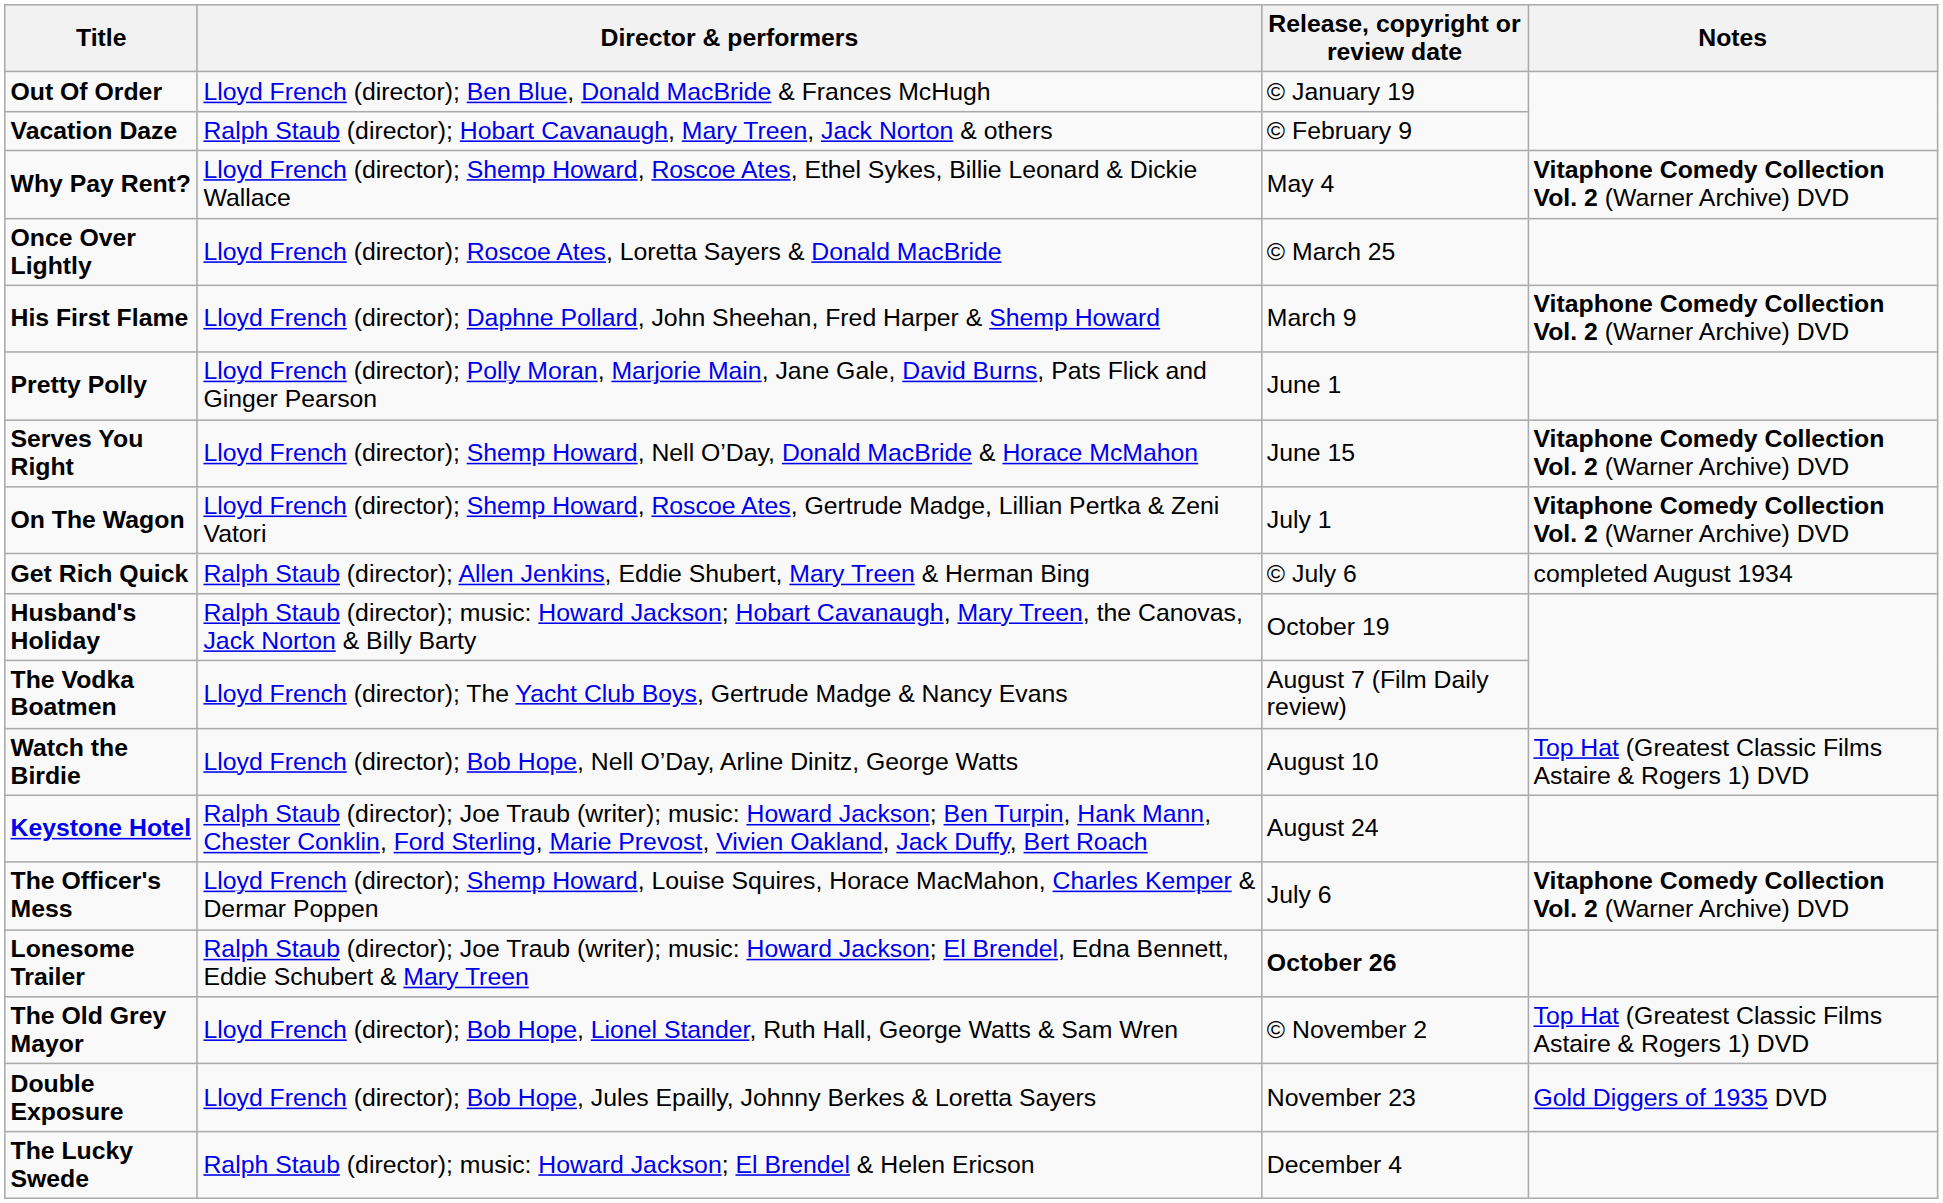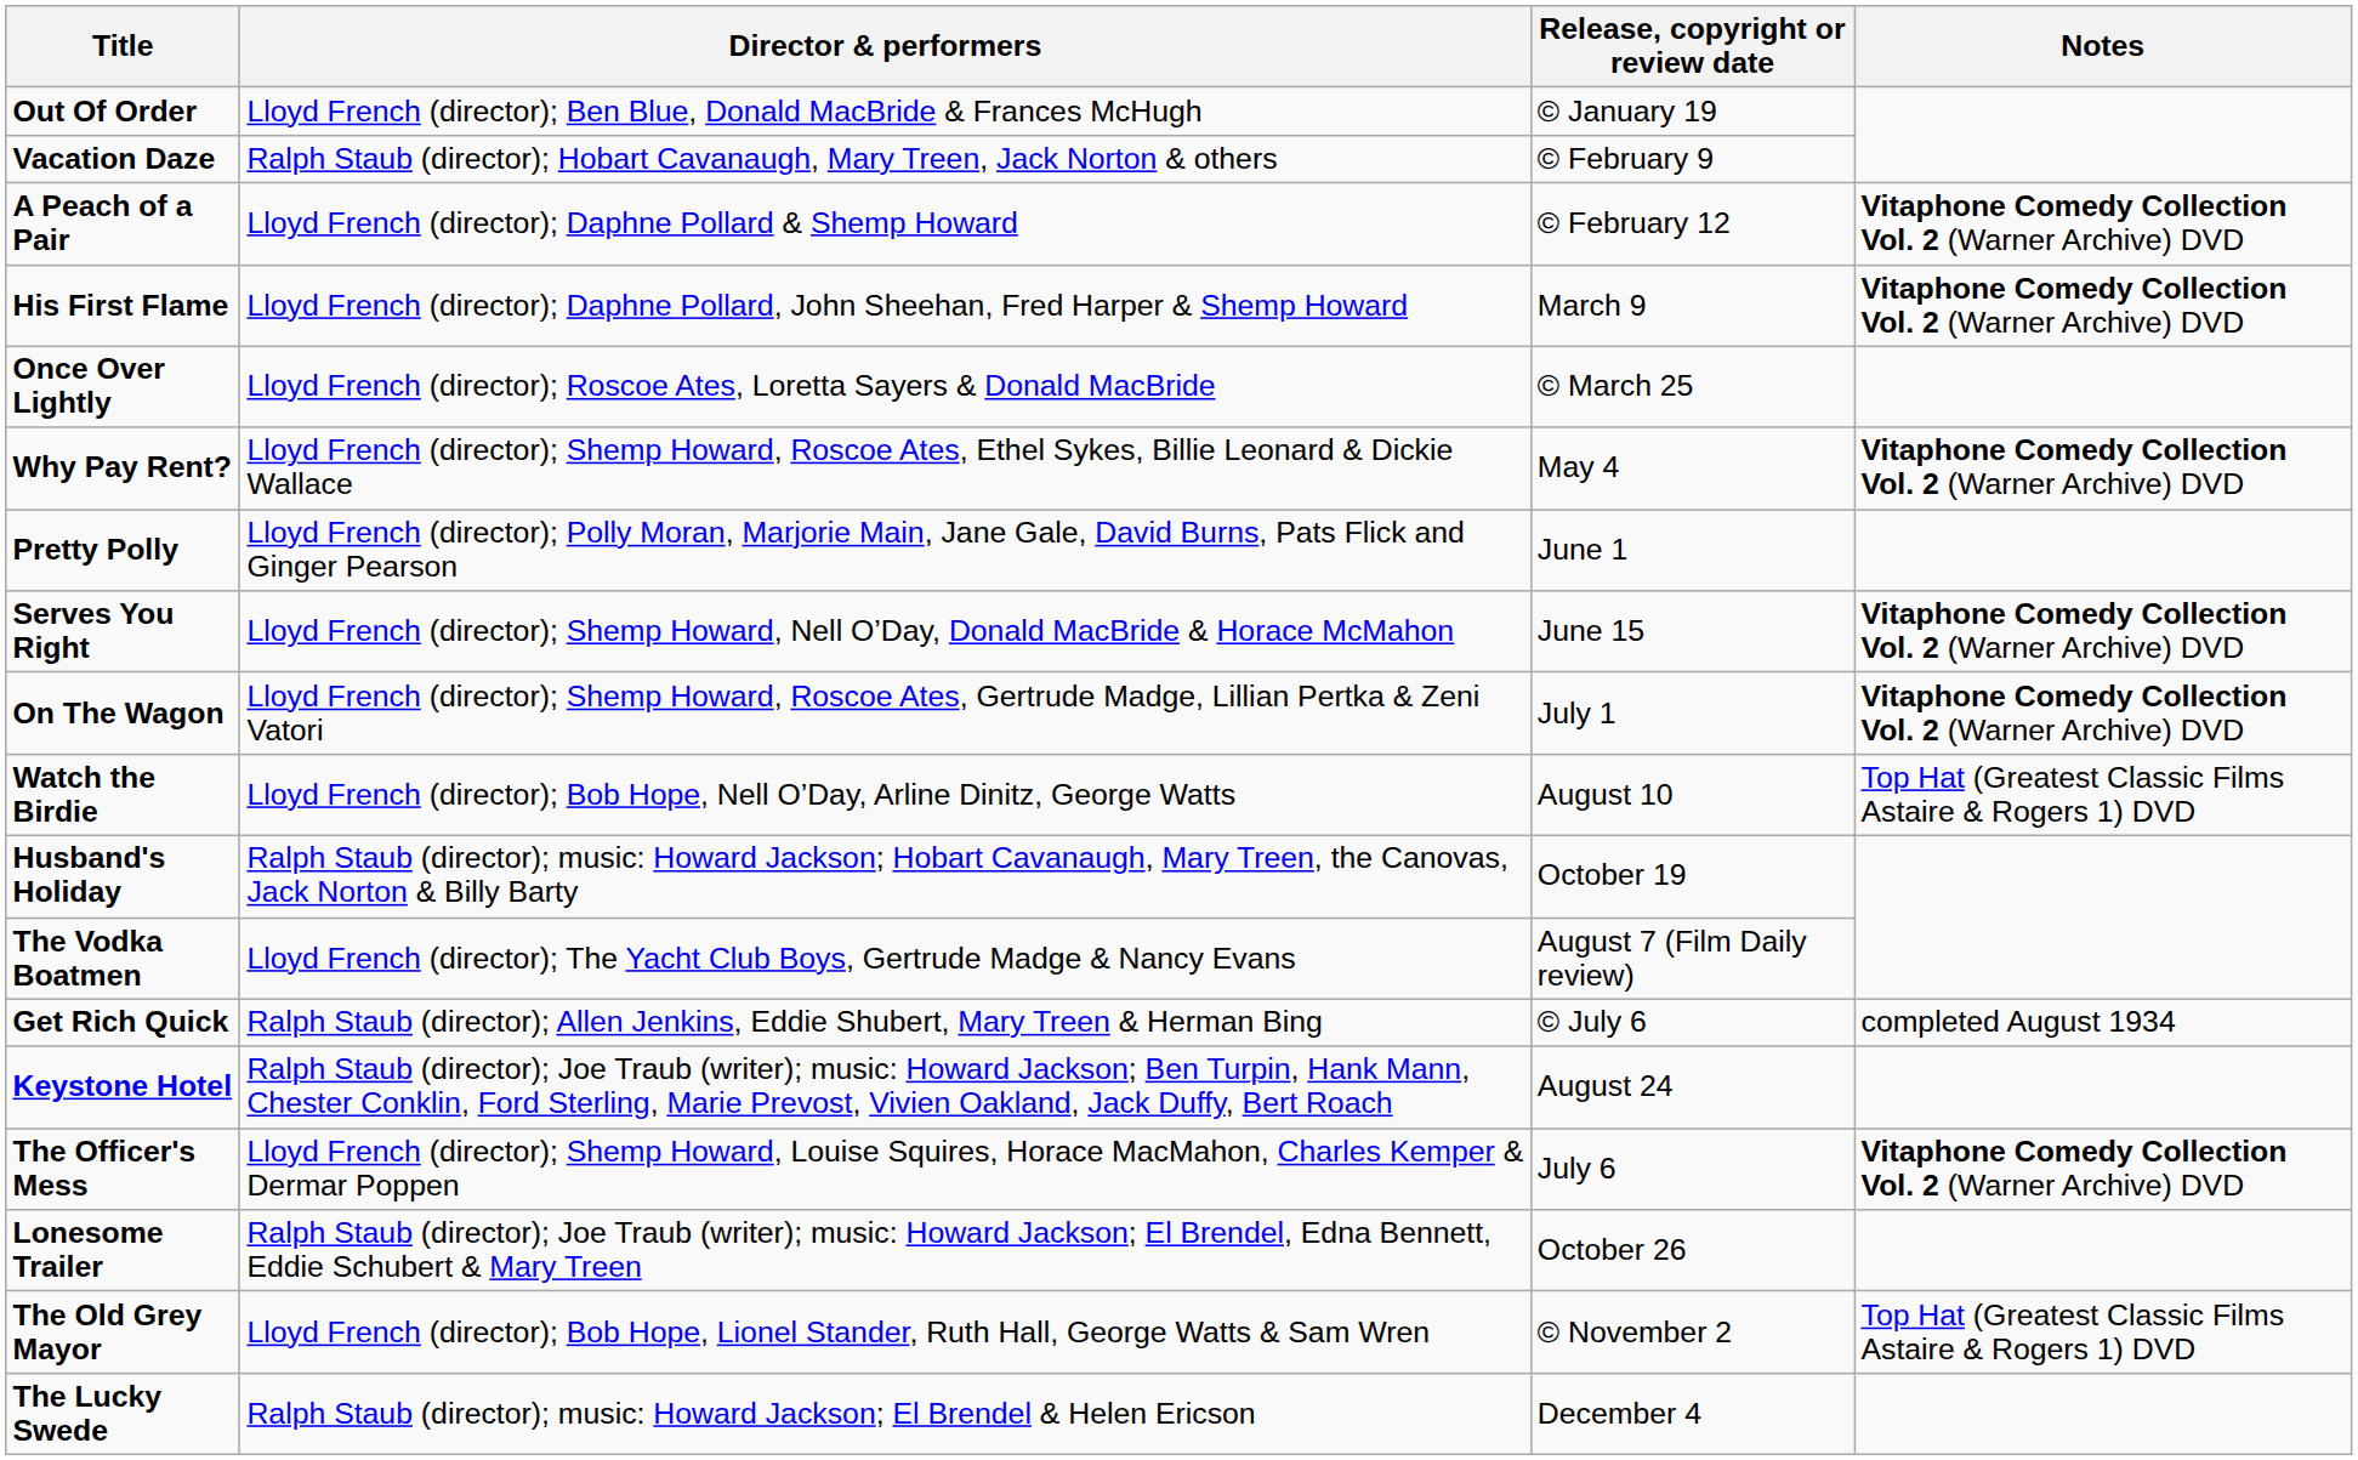 <table class="wikitable sortable" border="1">
 <tr>
 <th>Title</th>
 <th>Director & performers</th>
 <th>Release, copyright or review date</th>
 <th>Notes</th>
 </tr>
 <tr>
 <td><strong>Out Of Order</strong></td>
 <td><a href='#'>Lloyd French</a> (director); <a href='#'>Ben Blue</a>, <a href='#'>Donald MacBride</a> & Frances McHugh</td>
 <td>© January 19</td>
 </tr>
 <tr>
 <td><strong>Vacation Daze</strong></td>
 <td><a href='#'>Ralph Staub</a> (director);  <a href='#'>Hobart Cavanaugh</a>,  <a href='#'>Mary Treen</a>,  <a href='#'>Jack Norton</a> & others</td>
 <td>© February 9</td>
 </tr>
 <tr>
-<td><strong>Why Pay Rent?</strong></td>
-<td><a href='#'>Lloyd French</a> (director); <a href='#'>Shemp Howard</a>, <a href='#'>Roscoe Ates</a>, Ethel Sykes, Billie Leonard & Dickie Wallace</td>
-<td>May 4</td>
+<td><strong>A Peach of a Pair</strong></td>
+<td><a href='#'>Lloyd French</a> (director); <a href='#'>Daphne Pollard</a> & <a href='#'>Shemp Howard</a></td>
+<td>© February 12</td>
+<td><strong>Vitaphone Comedy Collection Vol. 2</strong> (Warner Archive) DVD</td>
+</tr>
+<tr>
+<td><strong>His First Flame</strong></td>
+<td><a href='#'>Lloyd French</a> (director); <a href='#'>Daphne Pollard</a>, John Sheehan, Fred Harper & <a href='#'>Shemp Howard</a></td>
+<td>March 9</td>
 <td><strong>Vitaphone Comedy Collection Vol. 2</strong> (Warner Archive) DVD</td>
 </tr>
 <tr>
 <td><strong>Once Over Lightly</strong></td>
 <td><a href='#'>Lloyd French</a> (director); <a href='#'>Roscoe Ates</a>, Loretta Sayers & <a href='#'>Donald MacBride</a></td>
 <td>© March 25</td>
 </tr>
 <tr>
-<td><strong>His First Flame</strong></td>
-<td><a href='#'>Lloyd French</a> (director); <a href='#'>Daphne Pollard</a>, John Sheehan, Fred Harper & <a href='#'>Shemp Howard</a></td>
-<td>March 9</td>
+<td><strong>Why Pay Rent?</strong></td>
+<td><a href='#'>Lloyd French</a> (director); <a href='#'>Shemp Howard</a>, <a href='#'>Roscoe Ates</a>, Ethel Sykes, Billie Leonard & Dickie Wallace</td>
+<td>May 4</td>
 <td><strong>Vitaphone Comedy Collection Vol. 2</strong> (Warner Archive) DVD</td>
 </tr>
 <tr>
 <td><strong>Pretty Polly</strong></td>
 <td><a href='#'>Lloyd French</a> (director); <a href='#'>Polly Moran</a>, <a href='#'>Marjorie Main</a>, Jane Gale, <a href='#'>David Burns</a>, Pats Flick and Ginger Pearson</td>
 <td>June 1</td>
 </tr>
 <tr>
 <td><strong>Serves You Right</strong></td>
 <td><a href='#'>Lloyd French</a> (director); <a href='#'>Shemp Howard</a>, Nell O’Day, <a href='#'>Donald MacBride</a> & <a href='#'>Horace McMahon</a></td>
 <td>June 15</td>
 <td><strong> Vitaphone Comedy Collection Vol. 2</strong> (Warner Archive) DVD</td>
 </tr>
 <tr>
 <td><strong>On The Wagon</strong></td>
 <td><a href='#'>Lloyd French</a> (director); <a href='#'>Shemp Howard</a>, <a href='#'>Roscoe Ates</a>, Gertrude Madge, Lillian Pertka & Zeni Vatori</td>
 <td>July 1</td>
 <td><strong>Vitaphone Comedy Collection Vol. 2</strong> (Warner Archive) DVD</td>
 </tr>
 <tr>
-<td><strong>Get Rich Quick</strong></td>
-<td><a href='#'>Ralph Staub</a> (director);  <a href='#'>Allen Jenkins</a>,  Eddie Shubert,  <a href='#'>Mary Treen</a> & Herman Bing</td>
-<td>© July 6</td>
-<td>completed August 1934</td>
+<td><strong>Watch the Birdie</strong></td>
+<td><a href='#'>Lloyd French</a> (director); <a href='#'>Bob Hope</a>, Nell O’Day, Arline Dinitz, George Watts</td>
+<td>August 10</td>
+<td><a href='#'>Top Hat</a> (Greatest Classic Films Astaire & Rogers 1) DVD</td>
 </tr>
 <tr>
 <td><strong>Husband's Holiday</strong></td>
 <td><a href='#'>Ralph Staub</a> (director); music: <a href='#'>Howard Jackson</a>; <a href='#'>Hobart Cavanaugh</a>, <a href='#'>Mary Treen</a>, the Canovas, <a href='#'>Jack Norton</a> & Billy Barty</td>
 <td>October 19</td>
 </tr>
 <tr>
 <td><strong>The Vodka Boatmen</strong></td>
 <td><a href='#'>Lloyd French</a> (director); The  <a href='#'>Yacht Club Boys</a>, Gertrude Madge & Nancy Evans</td>
 <td>August 7 (Film Daily review)</td>
 </tr>
 <tr>
-<td><strong>Watch the Birdie</strong></td>
-<td><a href='#'>Lloyd French</a> (director); <a href='#'>Bob Hope</a>, Nell O’Day, Arline Dinitz, George Watts</td>
-<td>August 10</td>
-<td><a href='#'>Top Hat</a> (Greatest Classic Films Astaire & Rogers 1) DVD</td>
+<td><strong>Get Rich Quick</strong></td>
+<td><a href='#'>Ralph Staub</a> (director);  <a href='#'>Allen Jenkins</a>,  Eddie Shubert,  <a href='#'>Mary Treen</a> & Herman Bing</td>
+<td>© July 6</td>
+<td>completed August 1934</td>
 </tr>
 <tr>
 <td><strong><a href='#'>Keystone Hotel</a></strong></td>
 <td><a href='#'>Ralph Staub</a> (director); Joe Traub (writer); music: <a href='#'>Howard Jackson</a>; <a href='#'>Ben Turpin</a>, <a href='#'>Hank Mann</a>, <a href='#'>Chester Conklin</a>, <a href='#'>Ford Sterling</a>, <a href='#'>Marie Prevost</a>, <a href='#'>Vivien Oakland</a>, <a href='#'>Jack Duffy</a>, <a href='#'>Bert Roach</a></td>
 <td>August 24</td>
 </tr>
 <tr>
 <td><strong>The Officer's Mess</strong></td>
 <td><a href='#'>Lloyd French</a> (director); <a href='#'>Shemp Howard</a>, Louise Squires, Horace MacMahon, <a href='#'>Charles Kemper</a> & Dermar Poppen</td>
 <td>July 6</td>
 <td><strong>Vitaphone Comedy Collection Vol. 2</strong> (Warner Archive) DVD</td>
 </tr>
 <tr>
 <td><strong>Lonesome Trailer</strong></td>
 <td><a href='#'>Ralph Staub</a> (director); Joe Traub (writer); music: <a href='#'>Howard Jackson</a>; <a href='#'>El Brendel</a>, Edna Bennett, Eddie Schubert &  <a href='#'>Mary Treen</a></td>
-<td><strong>October 26</strong></td>
+<td>October 26</td>
 </tr>
 <tr>
 <td><strong>The Old Grey Mayor</strong></td>
 <td><a href='#'>Lloyd French</a> (director); <a href='#'>Bob Hope</a>, <a href='#'>Lionel Stander</a>, Ruth Hall, George Watts & Sam Wren</td>
 <td>© November 2</td>
 <td><a href='#'>Top Hat</a> (Greatest Classic Films Astaire & Rogers 1) DVD</td>
 </tr>
 <tr>
-<td><strong>Double Exposure</strong></td>
-<td><a href='#'>Lloyd French</a> (director); <a href='#'>Bob Hope</a>, Jules Epailly,  Johnny Berkes & Loretta Sayers</td>
-<td>November 23</td>
-<td><a href='#'>Gold Diggers of 1935</a> DVD</td>
-</tr>
-<tr>
 <td><strong>The Lucky Swede</strong></td>
 <td><a href='#'>Ralph Staub</a> (director); music: <a href='#'>Howard Jackson</a>; <a href='#'>El Brendel</a> & Helen Ericson</td>
 <td>December 4</td>
 </tr>
 </table>
